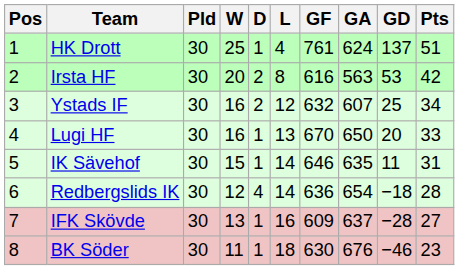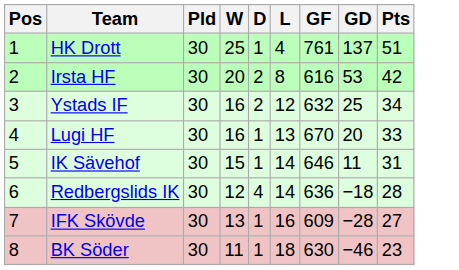 <table class="wikitable">
 <tr>
 <th><span>Pos</span></th>
 <th>Team</th>
 <th><span>Pld</span></th>
 <th><span>W</span></th>
 <th><span>D</span></th>
 <th><span>L</span></th>
 <th><span>GF</span></th>
-<th><span>GA</span></th>
 <th><span>GD</span></th>
 <th><span>Pts</span></th>
 </tr>
 <tr style="background:#bbffbb">
 <td>1</td>
 <td><a href='#'>HK Drott</a></td>
 <td>30</td>
 <td>25</td>
 <td>1</td>
 <td>4</td>
 <td>761</td>
-<td>624</td>
 <td>137</td>
 <td>51</td>
 </tr>
 <tr style="background:#bbffbb">
 <td>2</td>
 <td><a href='#'>Irsta HF</a></td>
 <td>30</td>
 <td>20</td>
 <td>2</td>
 <td>8</td>
 <td>616</td>
-<td>563</td>
 <td>53</td>
 <td>42</td>
 </tr>
 <tr style="background:#ddffdd">
 <td>3</td>
 <td><a href='#'>Ystads IF</a></td>
 <td>30</td>
 <td>16</td>
 <td>2</td>
 <td>12</td>
 <td>632</td>
-<td>607</td>
 <td>25</td>
 <td>34</td>
 </tr>
 <tr style="background:#ddffdd">
 <td>4</td>
 <td><a href='#'>Lugi HF</a></td>
 <td>30</td>
 <td>16</td>
 <td>1</td>
 <td>13</td>
 <td>670</td>
-<td>650</td>
 <td>20</td>
 <td>33</td>
 </tr>
 <tr style="background:#ddffdd">
 <td>5</td>
 <td><a href='#'>IK Sävehof</a></td>
 <td>30</td>
 <td>15</td>
 <td>1</td>
 <td>14</td>
 <td>646</td>
-<td>635</td>
 <td>11</td>
 <td>31</td>
 </tr>
 <tr style="background:#ddffdd">
 <td>6</td>
 <td><a href='#'>Redbergslids IK</a></td>
 <td>30</td>
 <td>12</td>
 <td>4</td>
 <td>14</td>
 <td>636</td>
-<td>654</td>
 <td>−18</td>
 <td>28</td>
 </tr>
 <tr style="background:#f0c4c4">
 <td>7</td>
 <td><a href='#'>IFK Skövde</a></td>
 <td>30</td>
 <td>13</td>
 <td>1</td>
 <td>16</td>
 <td>609</td>
-<td>637</td>
 <td>−28</td>
 <td>27</td>
 </tr>
 <tr style="background:#f0c4c4">
 <td>8</td>
 <td><a href='#'>BK Söder</a></td>
 <td>30</td>
 <td>11</td>
 <td>1</td>
 <td>18</td>
 <td>630</td>
-<td>676</td>
 <td>−46</td>
 <td>23</td>
 </tr>
 </table>
